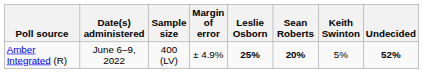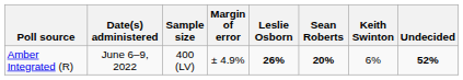 <table class="wikitable" style="font-size:90%;text-align:center;">
 <tr style="vertical-align:bottom">
 <th>Poll source</th>
 <th>Date(s)<br>administered</th>
 <th>Sample<br>size</th>
 <th>Margin<br>of error</th>
 <th style="width:60px;">Leslie<br>Osborn</th>
 <th style="width:60px;">Sean<br>Roberts</th>
 <th style="width:60px;">Keith<br>Swinton</th>
 <th>Undecided</th>
 </tr>
 <tr>
 <td style="text-align:left;"><a href='#'>Amber Integrated</a> (R)</td>
 <td>June 6–9, 2022</td>
 <td>400 (LV)</td>
 <td>± 4.9%</td>
-<td><strong>25%</strong></td>
+<td><strong>26%</strong></td>
 <td><strong>20%</strong></td>
-<td>5%</td>
+<td>6%</td>
 <td><strong>52%</strong></td>
 </tr>
 </table>
